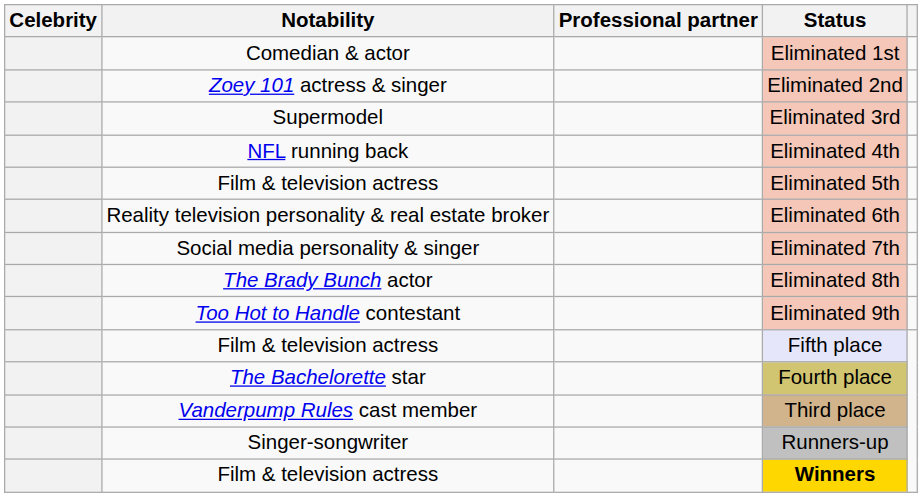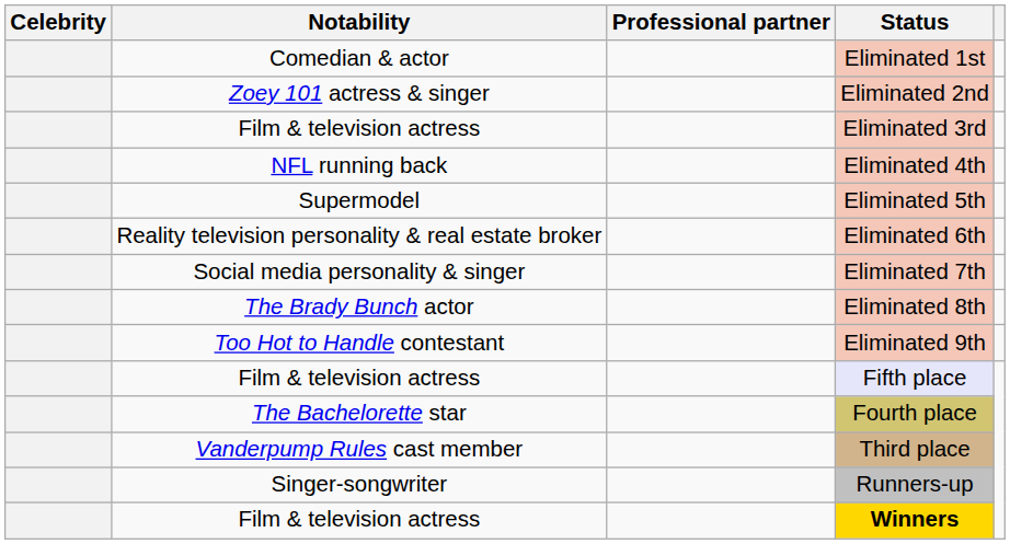 <table class="wikitable sortable" style="text-align:center;">
 <tr>
 <th scope="col">Celebrity</th>
 <th scope="col" class="unsortable">Notability</th>
 <th scope="col">Professional partner</th>
 <th scope="col">Status</th>
 <th scope="col" class="unsortable"></th>
 </tr>
 <tr>
 <th scope="row"></th>
 <td>Comedian & actor</td>
 <td></td>
 <td style="background:#f4c7b8">Eliminated 1st<br></td>
 <td></td>
 </tr>
 <tr>
 <th scope="row"></th>
 <td><em><a href='#'>Zoey 101</a></em> actress & singer</td>
 <td></td>
 <td style="background:#f4c7b8">Eliminated 2nd<br></td>
 <td></td>
 </tr>
 <tr>
 <th scope="row"></th>
-<td>Supermodel</td>
+<td>Film & television actress</td>
 <td></td>
 <td style="background:#f4c7b8">Eliminated 3rd<br></td>
 <td></td>
 </tr>
 <tr>
 <th scope="row"></th>
 <td><a href='#'>NFL</a> running back</td>
 <td></td>
 <td style="background:#f4c7b8">Eliminated 4th<br></td>
 <td></td>
 </tr>
 <tr>
 <th scope="row"></th>
-<td>Film & television actress</td>
+<td>Supermodel</td>
 <td></td>
 <td style="background:#f4c7b8">Eliminated 5th<br></td>
 <td></td>
 </tr>
 <tr>
 <th scope="row"></th>
 <td>Reality television personality & real estate broker</td>
 <td></td>
 <td style="background:#f4c7b8">Eliminated 6th<br></td>
 <td></td>
 </tr>
 <tr>
 <th scope="row"></th>
 <td>Social media personality & singer</td>
 <td></td>
 <td style="background:#f4c7b8">Eliminated 7th<br></td>
 <td></td>
 </tr>
 <tr>
 <th scope="row"></th>
 <td><em><a href='#'>The Brady Bunch</a></em> actor</td>
 <td></td>
 <td style="background:#f4c7b8">Eliminated 8th<br></td>
 <td></td>
 </tr>
 <tr>
 <th scope="row"></th>
 <td><em><a href='#'>Too Hot to Handle</a></em> contestant</td>
 <td></td>
 <td style="background:#f4c7b8">Eliminated 9th<br></td>
 <td></td>
 </tr>
 <tr>
 <th scope="row"></th>
 <td>Film & television actress</td>
 <td></td>
 <td style="background:#E6E6FA">Fifth place<br></td>
 <td rowspan=5></td>
 </tr>
 <tr>
 <th scope="row"></th>
 <td><em><a href='#'>The Bachelorette</a></em> star</td>
 <td><br></td>
 <td style="background:#D1C571">Fourth place<br></td>
 </tr>
 <tr>
 <th scope="row"></th>
 <td><em><a href='#'>Vanderpump Rules</a></em> cast member</td>
 <td></td>
 <td style="background:tan">Third place<br></td>
 </tr>
 <tr>
 <th scope="row"></th>
 <td>Singer-songwriter</td>
 <td></td>
 <td style="background:silver">Runners-up<br></td>
 </tr>
 <tr>
 <th scope="row"></th>
 <td>Film & television actress</td>
 <td></td>
 <td style="background:gold"><strong>Winners</strong><br></td>
 </tr>
 </table>
